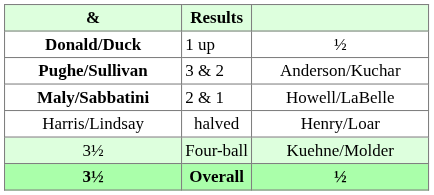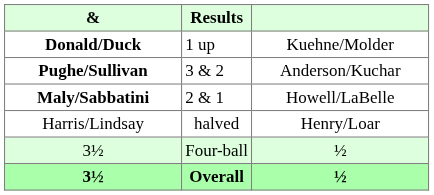 <table border="1" cellpadding="3" style="border-collapse:collapse; text-align:center;">
 <tr style="background:#ddffdd;">
 <th width=160> & </th>
 <th>Results</th>
 <th width=160></th>
 </tr>
 <tr>
 <td><strong>Donald/Duck</strong></td>
 <td align=left> 1 up</td>
-<td>½</td>
+<td>Kuehne/Molder</td>
 </tr>
 <tr>
 <td><strong>Pughe/Sullivan</strong></td>
 <td align=left> 3 & 2</td>
 <td>Anderson/Kuchar</td>
 </tr>
 <tr>
 <td><strong>Maly/Sabbatini</strong></td>
 <td align=left> 2 & 1</td>
 <td>Howell/LaBelle</td>
 </tr>
 <tr>
 <td>Harris/Lindsay</td>
 <td>halved</td>
 <td>Henry/Loar</td>
 </tr>
 <tr style="background:#ddffdd;">
 <td>3½</td>
 <td>Four-ball</td>
-<td>Kuehne/Molder</td>
+<td>½</td>
 </tr>
 <tr style="background:#aaffaa;">
 <th>3½</th>
 <th>Overall</th>
 <th>½</th>
 </tr>
 </table>
